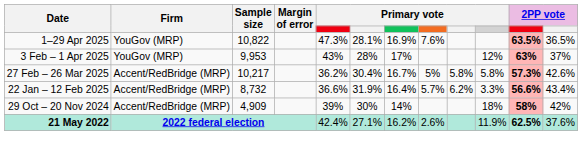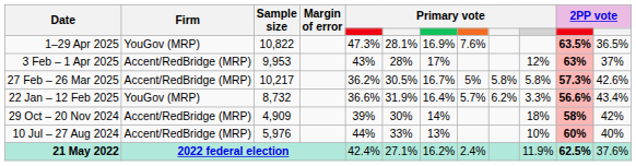 <table class="nowrap wikitable tpl-blanktable" style=text-align:center;font-size:90%>
 <tr>
 <th rowspan=2>Date</th>
 <th rowspan=2>Firm</th>
 <th rowspan=2>Sample<br>size</th>
 <th rowspan=2>Margin<br>of error</th>
 <th colspan=6>Primary vote</th>
 <th colspan=2 class=unsortable style=background:#ebbce3><a href='#'>2PP vote</a></th>
 </tr>
 <tr>
 <th style="background:#F00011"></th>
 <th style=background:></th>
 <th style=background:#10C25B></th>
 <th style=background:#f36c21></th>
 <th style=background:></th>
 <th style=background:lightgray></th>
 <th style="background:#F00011"></th>
 <th style=background:></th>
 </tr>
 <tr>
 <td align=right>1–29 Apr 2025</td>
 <td align=left>YouGov (MRP)</td>
 <td>10,822</td>
 <td></td>
 <td>47.3%</td>
 <td>28.1%</td>
 <td>16.9%</td>
 <td>7.6%</td>
 <td></td>
 <td></td>
 <th style="background:#FFB6B6">63.5%</th>
 <td>36.5%</td>
 </tr>
 <tr>
 <td align=right>3 Feb – 1 Apr 2025</td>
-<td align=left>YouGov (MRP)</td>
+<td align=left>Accent/RedBridge (MRP)</td>
 <td>9,953</td>
 <td></td>
 <td>43%</td>
 <td>28%</td>
 <td>17%</td>
 <td></td>
 <td></td>
 <td>12%</td>
 <th style="background:#FFB6B6">63%</th>
 <td>37%</td>
 </tr>
 <tr>
 <td align=right>27 Feb – 26 Mar 2025</td>
 <td align=left>Accent/RedBridge (MRP)</td>
 <td>10,217</td>
 <td></td>
 <td>36.2%</td>
-<td>30.4%</td>
+<td>30.5%</td>
 <td>16.7%</td>
 <td>5%</td>
 <td>5.8%</td>
 <td>5.8%</td>
 <th style="background:#FFB6B6">57.3%</th>
 <td>42.6%</td>
 </tr>
 <tr>
 <td align=right>22 Jan – 12 Feb 2025</td>
-<td align=left>Accent/RedBridge (MRP)</td>
+<td align=left>YouGov (MRP)</td>
 <td>8,732</td>
 <td></td>
 <td>36.6%</td>
 <td>31.9%</td>
 <td>16.4%</td>
 <td>5.7%</td>
 <td>6.2%</td>
 <td>3.3%</td>
 <th style="background:#FFB6B6">56.6%</th>
 <td>43.4%</td>
 </tr>
 <tr>
 <td align=right>29 Oct – 20 Nov 2024</td>
 <td align=left>Accent/RedBridge (MRP)</td>
 <td>4,909</td>
 <td></td>
 <td>39%</td>
 <td>30%</td>
 <td>14%</td>
 <td></td>
 <td></td>
 <td>18%</td>
 <th style="background:#FFB6B6">58%</th>
 <td>42%</td>
 </tr>
+<tr>
+<td align=right>10 Jul – 27 Aug 2024</td>
+<td align=left>Accent/RedBridge (MRP)</td>
+<td>5,976</td>
+<td></td>
+<td>44%</td>
+<td>33%</td>
+<td>13%</td>
+<td></td>
+<td></td>
+<td>10%</td>
+<th style="background:#FFB6B6">60%</th>
+<td>40%</td>
+</tr>
 <tr style="background:#b0e9db">
 <td style="text-align:right" data-sort-value="21-May-2022"><strong>21 May 2022</strong></td>
 <td colspan="3" style="text-align:center"><strong><a href='#'>2022 federal election</a></strong></td>
 <td>42.4%</td>
 <td>27.1%</td>
 <td>16.2%</td>
-<td>2.6%</td>
+<td>2.4%</td>
 <td></td>
 <td>11.9%</td>
 <td><strong>62.5%</strong></td>
 <td>37.6%</td>
 </tr>
 </table>
